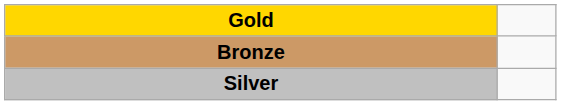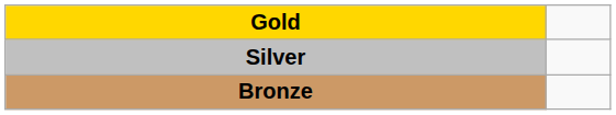 <table class="wikitable" style=" text-align:center;" width="35%">
 <tr>
 <td bgcolor="gold"><strong>Gold</strong></td>
 <td></td>
 </tr>
 <tr>
+<td bgcolor="silver"><strong>Silver</strong></td>
+<td></td>
+</tr>
+<tr>
 <td bgcolor="cc9966"><strong>Bronze</strong></td>
 <td></td>
 </tr>
-<tr>
-<td bgcolor="silver"><strong>Silver</strong></td>
-<td></td>
-</tr>
 </table>
